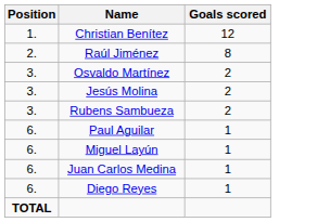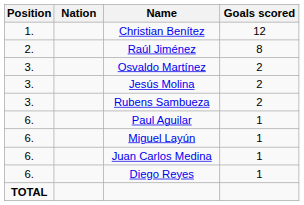 <table class="wikitable" style="font-size: 95%; text-align: center;">
 <tr>
 <th width=60>Position</th>
+<th width=60>Nation</th>
 <th width=150>Name</th>
 <th width=100>Goals scored</th>
 </tr>
 <tr>
 <td>1.</td>
+<td></td>
 <td><a href='#'>Christian Benítez</a></td>
 <td>12</td>
 </tr>
 <tr>
 <td>2.</td>
+<td></td>
 <td><a href='#'>Raúl Jiménez</a></td>
 <td>8</td>
 </tr>
 <tr>
 <td>3.</td>
+<td></td>
 <td><a href='#'>Osvaldo Martínez</a></td>
 <td>2</td>
 </tr>
 <tr>
 <td>3.</td>
+<td></td>
 <td><a href='#'>Jesús Molina</a></td>
 <td>2</td>
 </tr>
 <tr>
 <td>3.</td>
+<td></td>
 <td><a href='#'>Rubens Sambueza</a></td>
 <td>2</td>
 </tr>
 <tr>
 <td>6.</td>
+<td></td>
 <td><a href='#'>Paul Aguilar</a></td>
 <td>1</td>
 </tr>
 <tr>
 <td>6.</td>
+<td></td>
 <td><a href='#'>Miguel Layún</a></td>
 <td>1</td>
 </tr>
 <tr>
 <td>6.</td>
+<td></td>
 <td><a href='#'>Juan Carlos Medina</a></td>
 <td>1</td>
 </tr>
 <tr>
 <td>6.</td>
+<td></td>
 <td><a href='#'>Diego Reyes</a></td>
 <td>1</td>
 </tr>
 <tr>
 <td><strong>TOTAL</strong></td>
 <td></td>
 <td></td>
+<td></td>
 </tr>
 </table>
